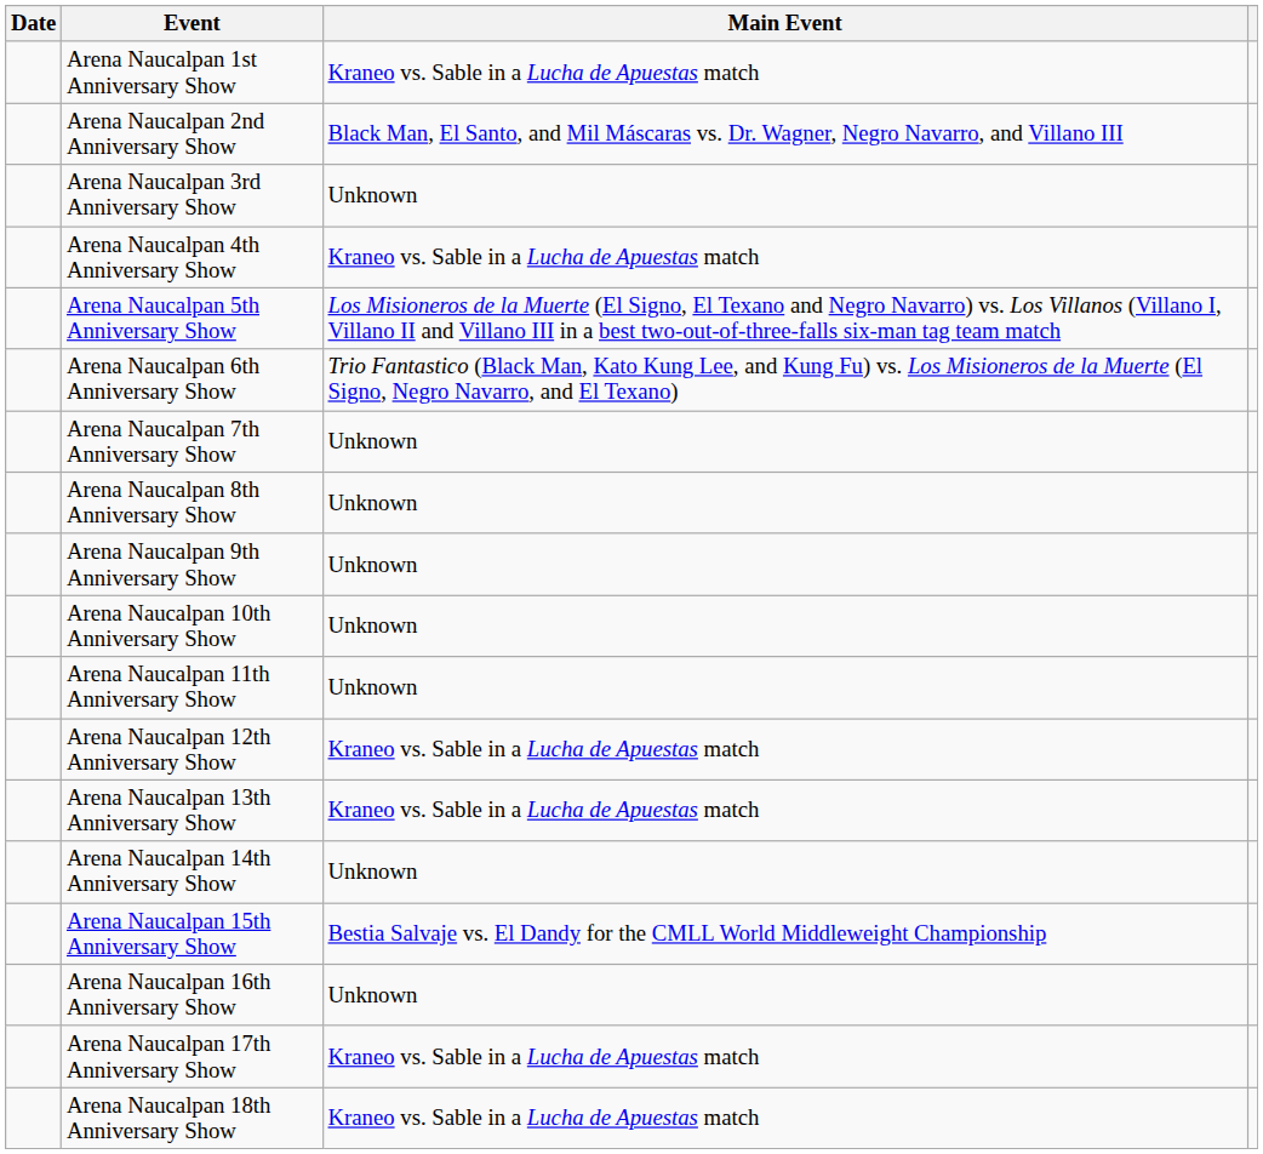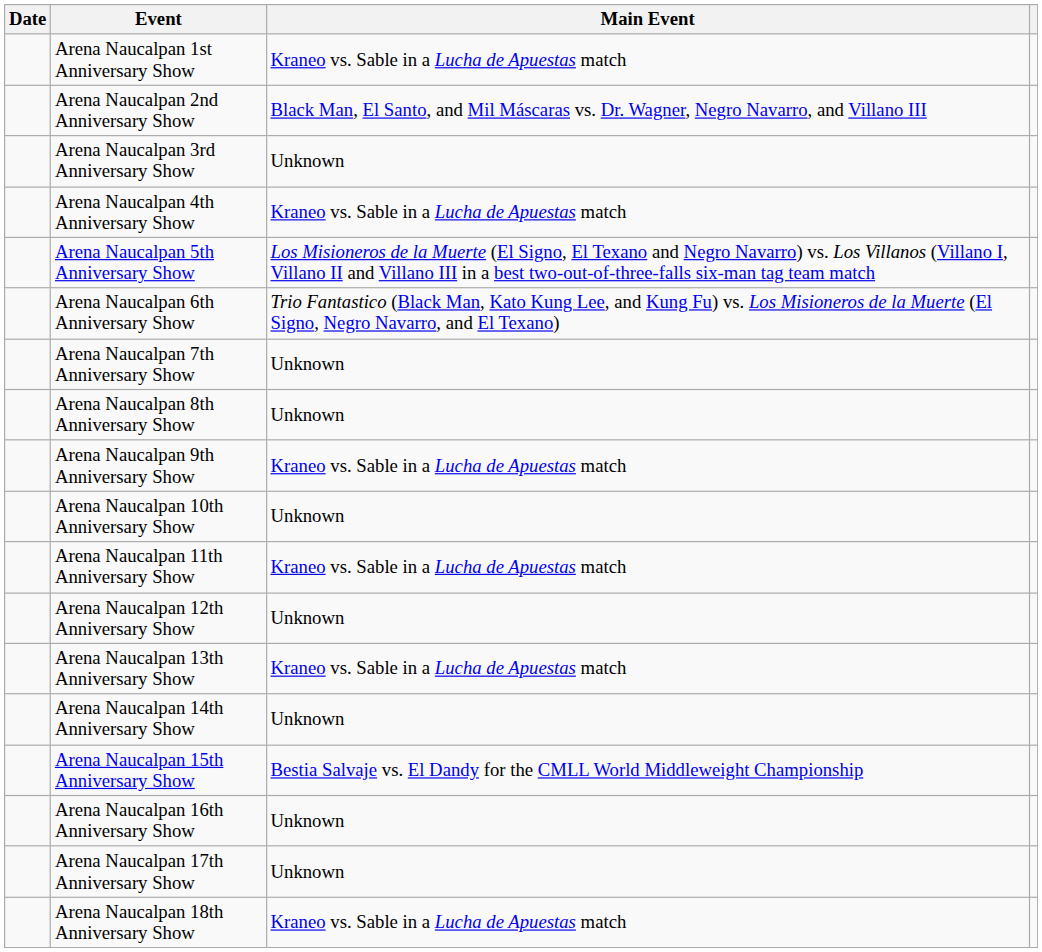 <table class="wikitable sortable" width=100%>
 <tr>
 <th scope="col">Date</th>
 <th scope="col">Event</th>
 <th class=unsortable scope="col">Main Event</th>
 <th class=unsortable scope="col"></th>
 </tr>
 <tr>
 <td></td>
 <td>Arena Naucalpan 1st Anniversary Show</td>
 <td><a href='#'>Kraneo</a> vs. Sable in a <em><a href='#'>Lucha de Apuestas</a></em> match</td>
 <td></td>
 </tr>
 <tr>
 <td></td>
 <td>Arena Naucalpan 2nd Anniversary Show</td>
 <td><a href='#'>Black Man</a>, <a href='#'>El Santo</a>, and <a href='#'>Mil Máscaras</a> vs. <a href='#'>Dr. Wagner</a>, <a href='#'>Negro Navarro</a>, and <a href='#'>Villano III</a></td>
 <td></td>
 </tr>
 <tr>
 <td></td>
 <td>Arena Naucalpan 3rd Anniversary Show</td>
 <td>Unknown</td>
 <td></td>
 </tr>
 <tr>
 <td></td>
 <td>Arena Naucalpan 4th Anniversary Show</td>
 <td><a href='#'>Kraneo</a> vs. Sable in a <em><a href='#'>Lucha de Apuestas</a></em> match</td>
 <td></td>
 </tr>
 <tr>
 <td></td>
 <td><a href='#'>Arena Naucalpan 5th Anniversary Show</a></td>
 <td><em><a href='#'>Los Misioneros de la Muerte</a></em> (<a href='#'>El Signo</a>, <a href='#'>El Texano</a> and <a href='#'>Negro Navarro</a>) vs. <em>Los Villanos</em> (<a href='#'>Villano I</a>, <a href='#'>Villano II</a> and <a href='#'>Villano III</a> in a <a href='#'>best two-out-of-three-falls six-man tag team match</a></td>
 <td></td>
 </tr>
 <tr>
 <td></td>
 <td>Arena Naucalpan 6th Anniversary Show</td>
 <td><em>Trio Fantastico</em> (<a href='#'>Black Man</a>, <a href='#'>Kato Kung Lee</a>, and <a href='#'>Kung Fu</a>) vs. <em><a href='#'>Los Misioneros de la Muerte</a></em> (<a href='#'>El Signo</a>, <a href='#'>Negro Navarro</a>, and <a href='#'>El Texano</a>)</td>
 <td></td>
 </tr>
 <tr>
 <td></td>
 <td>Arena Naucalpan 7th Anniversary Show</td>
 <td>Unknown</td>
 <td></td>
 </tr>
 <tr>
 <td></td>
 <td>Arena Naucalpan 8th Anniversary Show</td>
 <td>Unknown</td>
 <td></td>
 </tr>
 <tr>
 <td></td>
 <td>Arena Naucalpan 9th Anniversary Show</td>
-<td>Unknown</td>
+<td><a href='#'>Kraneo</a> vs. Sable in a <em><a href='#'>Lucha de Apuestas</a></em> match</td>
 <td></td>
 </tr>
 <tr>
 <td></td>
 <td>Arena Naucalpan 10th Anniversary Show</td>
 <td>Unknown</td>
 <td></td>
 </tr>
 <tr>
 <td></td>
 <td>Arena Naucalpan 11th Anniversary Show</td>
-<td>Unknown</td>
+<td><a href='#'>Kraneo</a> vs. Sable in a <em><a href='#'>Lucha de Apuestas</a></em> match</td>
 <td></td>
 </tr>
 <tr>
 <td></td>
 <td>Arena Naucalpan 12th Anniversary Show</td>
-<td><a href='#'>Kraneo</a> vs. Sable in a <em><a href='#'>Lucha de Apuestas</a></em> match</td>
+<td>Unknown</td>
 <td></td>
 </tr>
 <tr>
 <td></td>
 <td>Arena Naucalpan 13th Anniversary Show</td>
 <td><a href='#'>Kraneo</a> vs. Sable in a <em><a href='#'>Lucha de Apuestas</a></em> match</td>
 <td></td>
 </tr>
 <tr>
 <td></td>
 <td>Arena Naucalpan 14th Anniversary Show</td>
 <td>Unknown</td>
 <td></td>
 </tr>
 <tr>
 <td></td>
 <td><a href='#'>Arena Naucalpan 15th Anniversary Show</a></td>
 <td><a href='#'>Bestia Salvaje</a> vs. <a href='#'>El Dandy</a> for the <a href='#'>CMLL World Middleweight Championship</a></td>
 <td></td>
 </tr>
 <tr>
 <td></td>
 <td>Arena Naucalpan 16th Anniversary Show</td>
 <td>Unknown</td>
 <td></td>
 </tr>
 <tr>
 <td></td>
 <td>Arena Naucalpan 17th Anniversary Show</td>
-<td><a href='#'>Kraneo</a> vs. Sable in a <em><a href='#'>Lucha de Apuestas</a></em> match</td>
+<td>Unknown</td>
 <td></td>
 </tr>
 <tr>
 <td></td>
 <td>Arena Naucalpan 18th Anniversary Show</td>
 <td><a href='#'>Kraneo</a> vs. Sable in a <em><a href='#'>Lucha de Apuestas</a></em> match</td>
 <td></td>
 </tr>
 </table>
